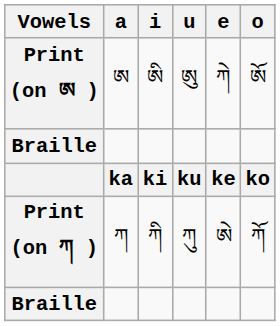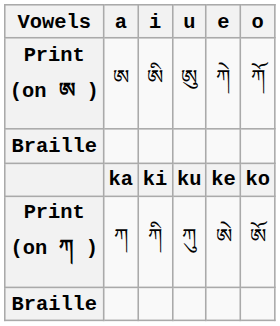 <table class="wikitable" style="text-align:center">
 <tr>
 <th>Vowels</th>
 <th>a</th>
 <th>i</th>
 <th>u</th>
 <th>e</th>
 <th>o</th>
 </tr>
 <tr>
 <th>Print <br>(on <span> ཨ </span>)</th>
 <td><span>ཨ </span></td>
 <td><span>ཨི </span></td>
 <td><span>ཨུ </span></td>
 <td><span>ཀེ </span></td>
-<td><span>ཨོ </span></td>
+<td><span>ཀོ </span></td>
 </tr>
 <tr>
 <th>Braille</th>
 <td></td>
 <td></td>
 <td></td>
 <td></td>
 <td></td>
 </tr>
 <tr>
 <th></th>
 <th>ka</th>
 <th>ki</th>
 <th>ku</th>
 <th>ke</th>
 <th>ko</th>
 </tr>
 <tr>
 <th>Print <br>(on <span> ཀ </span>)</th>
 <td><span>ཀ </span></td>
 <td><span>ཀི </span></td>
 <td><span>ཀུ </span></td>
 <td><span>ཨེ </span></td>
-<td><span>ཀོ </span></td>
+<td><span>ཨོ </span></td>
 </tr>
 <tr>
 <th>Braille</th>
 <td></td>
 <td></td>
 <td></td>
 <td></td>
 <td></td>
 </tr>
 </table>
